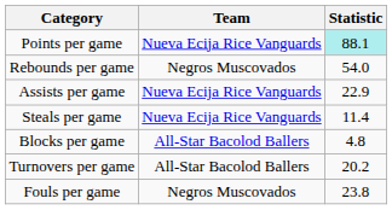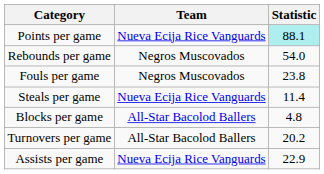 <table class="wikitable" style="text-align:center">
 <tr>
 <th>Category</th>
 <th>Team</th>
 <th>Statistic</th>
 </tr>
 <tr>
 <td>Points per game</td>
 <td><a href='#'>Nueva Ecija Rice Vanguards</a></td>
 <td style="background: paleturquoise;">88.1</td>
 </tr>
 <tr>
 <td>Rebounds per game</td>
 <td>Negros Muscovados</td>
 <td>54.0</td>
 </tr>
 <tr>
-<td>Assists per game</td>
-<td><a href='#'>Nueva Ecija Rice Vanguards</a></td>
-<td>22.9</td>
+<td>Fouls per game</td>
+<td>Negros Muscovados</td>
+<td>23.8</td>
 </tr>
 <tr>
 <td>Steals per game</td>
 <td><a href='#'>Nueva Ecija Rice Vanguards</a></td>
 <td>11.4</td>
 </tr>
 <tr>
 <td>Blocks per game</td>
 <td><a href='#'>All-Star Bacolod Ballers</a></td>
 <td>4.8</td>
 </tr>
 <tr>
 <td>Turnovers per game</td>
 <td>All-Star Bacolod Ballers</td>
 <td>20.2</td>
 </tr>
 <tr>
-<td>Fouls per game</td>
-<td>Negros Muscovados</td>
-<td>23.8</td>
+<td>Assists per game</td>
+<td><a href='#'>Nueva Ecija Rice Vanguards</a></td>
+<td>22.9</td>
 </tr>
 </table>
